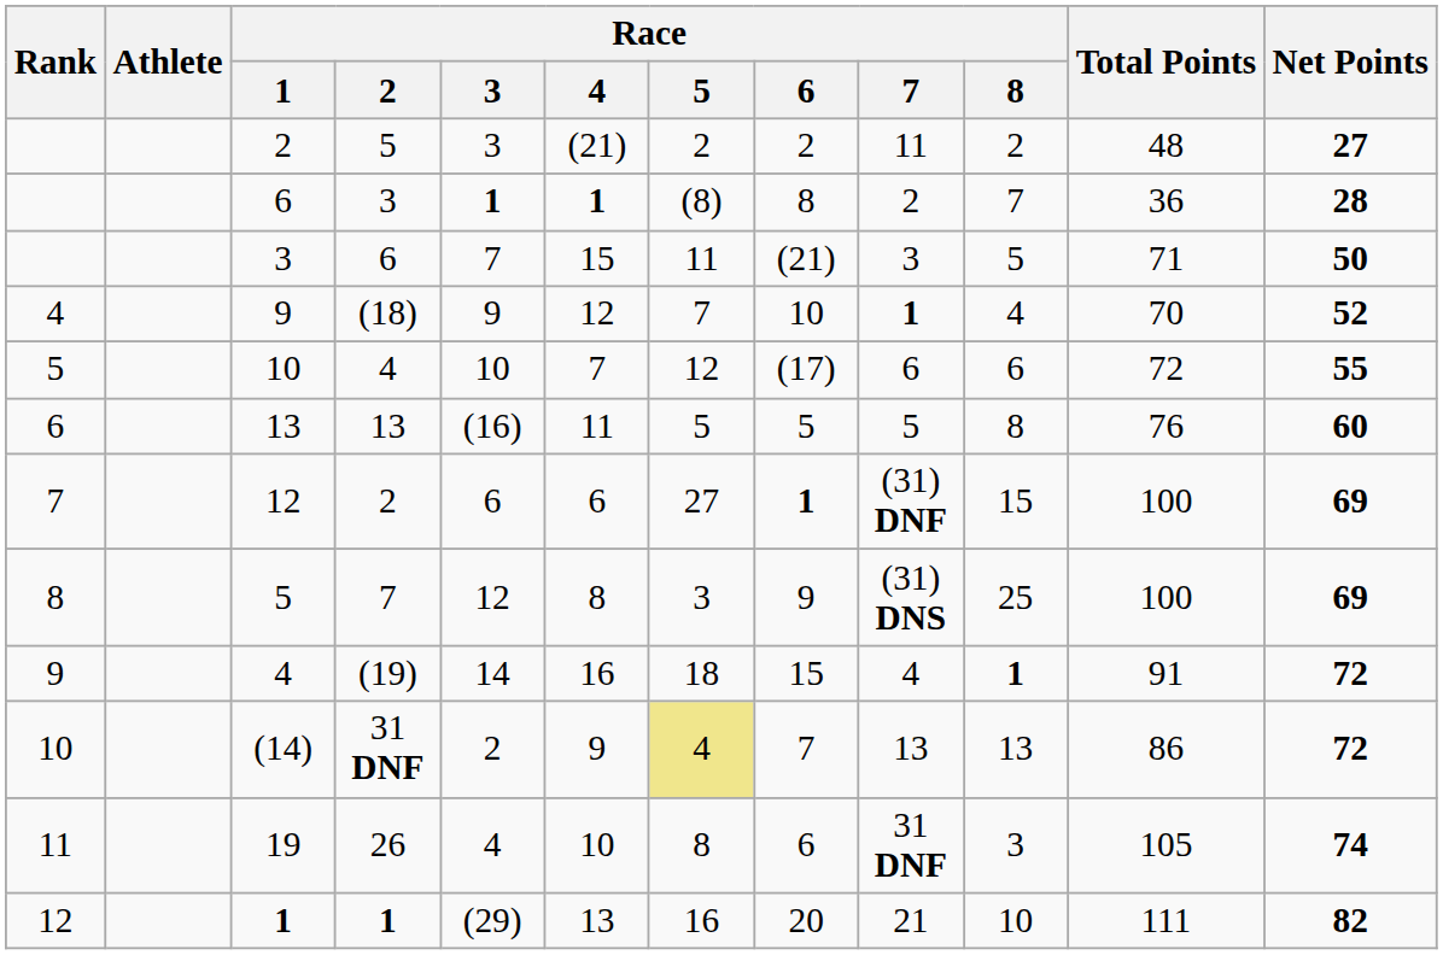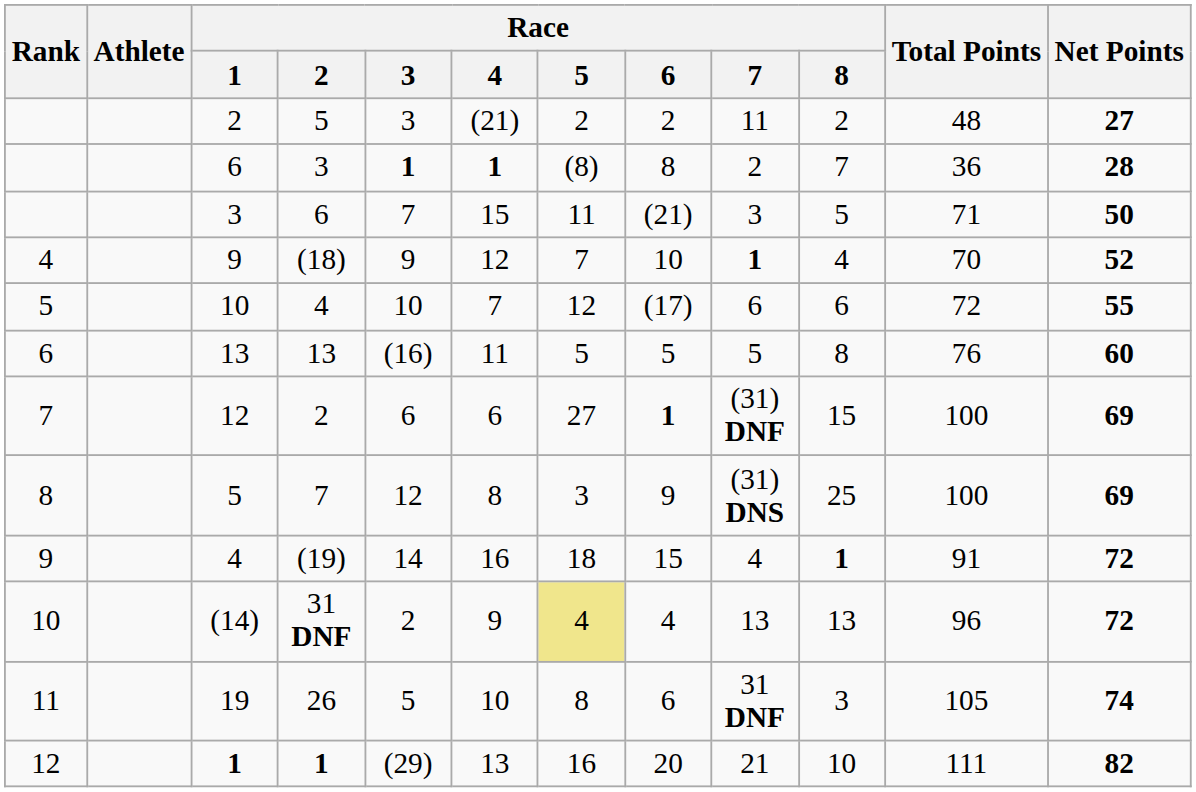 <table class="wikitable" style="text-align:center">
 <tr>
 <th rowspan="2">Rank</th>
 <th rowspan="2">Athlete</th>
 <th colspan="8">Race</th>
 <th rowspan="2">Total Points</th>
 <th rowspan="2">Net Points</th>
 </tr>
 <tr>
 <th width=40>1</th>
 <th width=40>2</th>
 <th width=40>3</th>
 <th width=40>4</th>
 <th width=40>5</th>
 <th width=40>6</th>
 <th width=40>7</th>
 <th width=40>8</th>
 </tr>
 <tr>
 <td></td>
 <td align=left></td>
 <td>2</td>
 <td>5</td>
 <td>3</td>
 <td>(21)</td>
 <td>2</td>
 <td>2</td>
 <td>11</td>
 <td>2</td>
 <td align="center">48</td>
 <td align="center"><strong>27</strong></td>
 </tr>
 <tr>
 <td></td>
 <td align=left></td>
 <td>6</td>
 <td>3</td>
 <td><strong>1</strong></td>
 <td><strong>1</strong></td>
 <td>(8)</td>
 <td>8</td>
 <td>2</td>
 <td>7</td>
 <td align="center">36</td>
 <td align="center"><strong>28</strong></td>
 </tr>
 <tr>
 <td></td>
 <td align=left></td>
 <td>3</td>
 <td>6</td>
 <td>7</td>
 <td>15</td>
 <td>11</td>
 <td>(21)</td>
 <td>3</td>
 <td>5</td>
 <td align="center">71</td>
 <td align="center"><strong>50</strong></td>
 </tr>
 <tr>
 <td>4</td>
 <td align=left></td>
 <td>9</td>
 <td>(18)</td>
 <td>9</td>
 <td>12</td>
 <td>7</td>
 <td>10</td>
 <td><strong>1</strong></td>
 <td>4</td>
 <td align="center">70</td>
 <td align="center"><strong>52</strong></td>
 </tr>
 <tr>
 <td>5</td>
 <td align=left></td>
 <td>10</td>
 <td>4</td>
 <td>10</td>
 <td>7</td>
 <td>12</td>
 <td>(17)</td>
 <td>6</td>
 <td>6</td>
 <td align="center">72</td>
 <td align="center"><strong>55</strong></td>
 </tr>
 <tr>
 <td>6</td>
 <td align=left></td>
 <td>13</td>
 <td>13</td>
 <td>(16)</td>
 <td>11</td>
 <td>5</td>
 <td>5</td>
 <td>5</td>
 <td>8</td>
 <td align="center">76</td>
 <td align="center"><strong>60</strong></td>
 </tr>
 <tr>
 <td>7</td>
 <td align=left></td>
 <td>12</td>
 <td>2</td>
 <td>6</td>
 <td>6</td>
 <td>27</td>
 <td><strong>1</strong></td>
 <td>(31)<br><strong>DNF </strong></td>
 <td>15</td>
 <td align="center">100</td>
 <td align="center"><strong>69</strong></td>
 </tr>
 <tr>
 <td>8</td>
 <td align=left></td>
 <td>5</td>
 <td>7</td>
 <td>12</td>
 <td>8</td>
 <td>3</td>
 <td>9</td>
 <td>(31)<br><strong>DNS </strong></td>
 <td>25</td>
 <td align="center">100</td>
 <td align="center"><strong>69</strong></td>
 </tr>
 <tr>
 <td>9</td>
 <td align=left></td>
 <td>4</td>
 <td>(19)</td>
 <td>14</td>
 <td>16</td>
 <td>18</td>
 <td>15</td>
 <td>4</td>
 <td><strong>1</strong></td>
 <td align="center">91</td>
 <td align="center"><strong>72</strong></td>
 </tr>
 <tr>
 <td>10</td>
 <td align=left></td>
 <td>(14)</td>
 <td>31<strong><br>DNF </strong></td>
 <td>2</td>
 <td>9</td>
 <td style="background: khaki;">4</td>
-<td>7</td>
+<td>4</td>
 <td>13</td>
 <td>13</td>
-<td align="center">86</td>
+<td align="center">96</td>
 <td align="center"><strong>72</strong></td>
 </tr>
 <tr>
 <td>11</td>
 <td align=left></td>
 <td>19</td>
 <td>26</td>
-<td>4</td>
+<td>5</td>
 <td>10</td>
 <td>8</td>
 <td>6</td>
 <td>31<strong><br>DNF</strong></td>
 <td>3</td>
 <td align="center">105</td>
 <td align="center"><strong>74</strong></td>
 </tr>
 <tr>
 <td>12</td>
 <td align=left></td>
 <td><strong>1</strong></td>
 <td><strong>1</strong></td>
 <td>(29)</td>
 <td>13</td>
 <td>16</td>
 <td>20</td>
 <td>21</td>
 <td>10</td>
 <td align="center">111</td>
 <td align="center"><strong>82</strong></td>
 </tr>
 </table>
